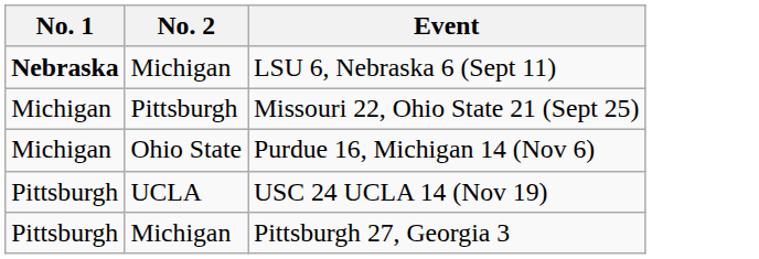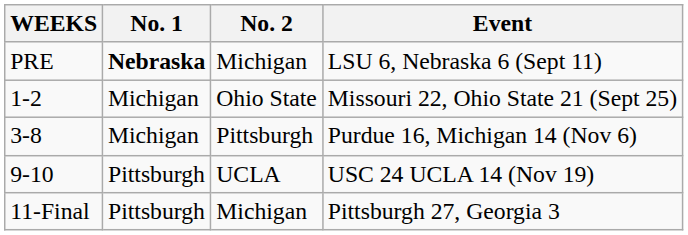 <table class="wikitable">
 <tr>
+<th>WEEKS</th>
 <th>No. 1</th>
 <th>No. 2</th>
 <th>Event</th>
 </tr>
 <tr>
+<td>PRE</td>
 <td><strong>Nebraska</strong></td>
 <td>Michigan</td>
 <td>LSU 6, Nebraska 6 (Sept 11)</td>
 </tr>
 <tr>
+<td>1-2</td>
 <td>Michigan</td>
-<td>Pittsburgh</td>
+<td>Ohio State</td>
 <td>Missouri 22, Ohio State 21 (Sept 25)</td>
 </tr>
 <tr>
+<td>3-8</td>
 <td>Michigan</td>
-<td>Ohio State</td>
+<td>Pittsburgh</td>
 <td>Purdue 16, Michigan 14 (Nov 6)</td>
 </tr>
 <tr>
+<td>9-10</td>
 <td>Pittsburgh</td>
 <td>UCLA</td>
 <td>USC 24 UCLA 14 (Nov 19)</td>
 </tr>
 <tr>
+<td>11-Final</td>
 <td>Pittsburgh</td>
 <td>Michigan</td>
 <td>Pittsburgh 27, Georgia 3</td>
 </tr>
 </table>
